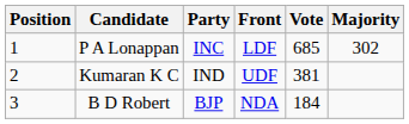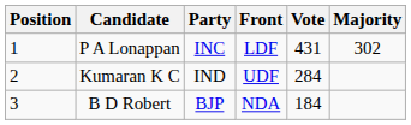 <table class="wikitable">
 <tr>
 <th scope="col">Position</th>
 <th scope="col">Candidate</th>
 <th scope="col">Party</th>
 <th scope="col">Front</th>
 <th scope="col">Vote</th>
 <th scope="col">Majority</th>
 </tr>
 <tr>
 <td>1</td>
 <td align="center">P A Lonappan</td>
 <td align="center"><a href='#'>INC</a></td>
 <td align="center"><a href='#'>LDF</a></td>
-<td align="center">685</td>
+<td align="center">431</td>
 <td align="center">302</td>
 </tr>
 <tr>
 <td>2</td>
 <td align="center">Kumaran K C</td>
 <td align="center">IND</td>
 <td align="center"><a href='#'>UDF</a></td>
-<td align="center">381</td>
+<td align="center">284</td>
 <td align="center"></td>
 </tr>
 <tr>
 <td>3</td>
 <td align="center">B D Robert</td>
 <td align="center"><a href='#'>BJP</a></td>
 <td align="center"><a href='#'>NDA</a></td>
 <td align="center">184</td>
 <td align="center"></td>
 </tr>
 </table>
